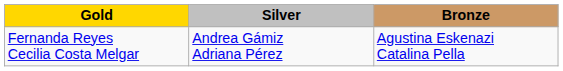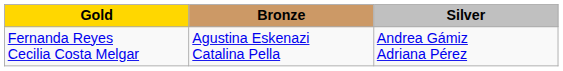 <table class="wikitable" style="text-align:left">
 <tr align="center">
 <td width=200 bgcolor=gold><strong>Gold</strong></td>
+<td width=200 bgcolor=CC9966><strong>Bronze</strong></td>
 <td width=200 bgcolor=silver><strong>Silver</strong></td>
-<td width=200 bgcolor=CC9966><strong>Bronze</strong></td>
 </tr>
 <tr>
 <td><a href='#'>Fernanda Reyes</a><br><a href='#'>Cecilia Costa Melgar</a><br><em></em></td>
+<td><a href='#'>Agustina Eskenazi</a><br><a href='#'>Catalina Pella</a><br><em></em></td>
 <td><a href='#'>Andrea Gámiz</a><br><a href='#'>Adriana Pérez</a><br><em></em></td>
-<td><a href='#'>Agustina Eskenazi</a><br><a href='#'>Catalina Pella</a><br><em></em></td>
 </tr>
 </table>
